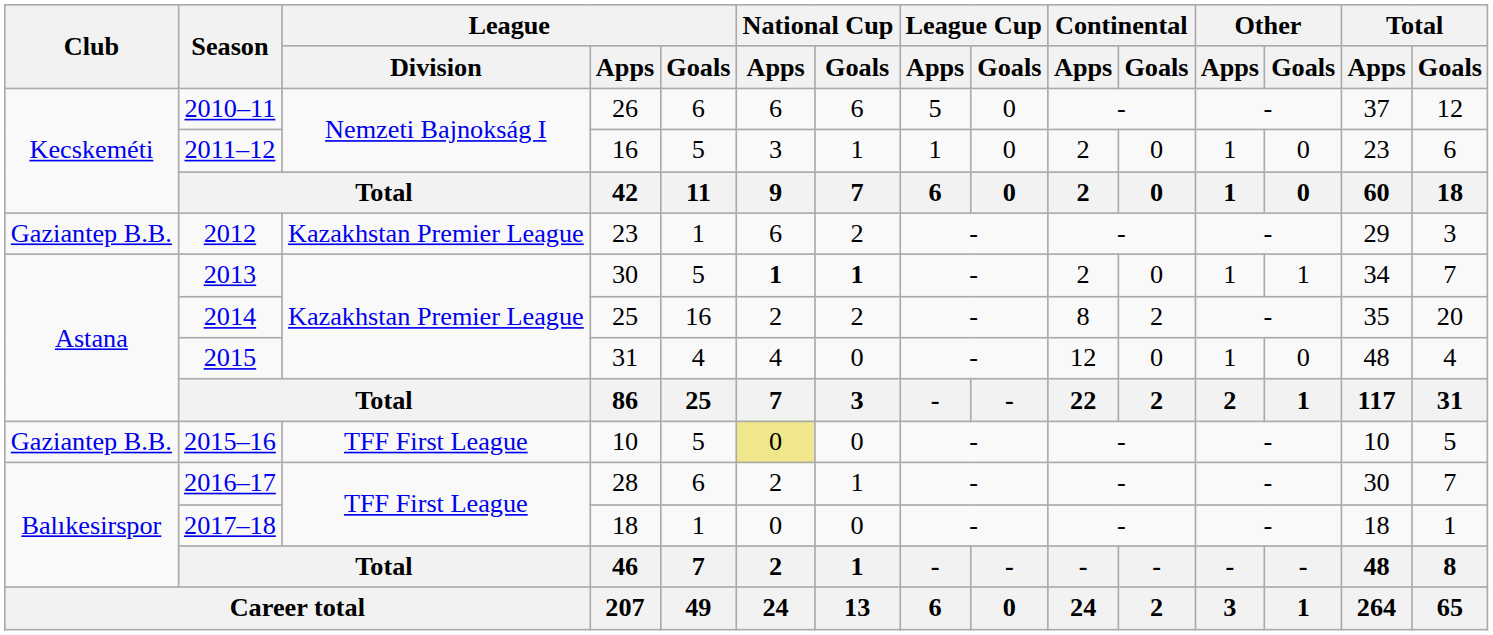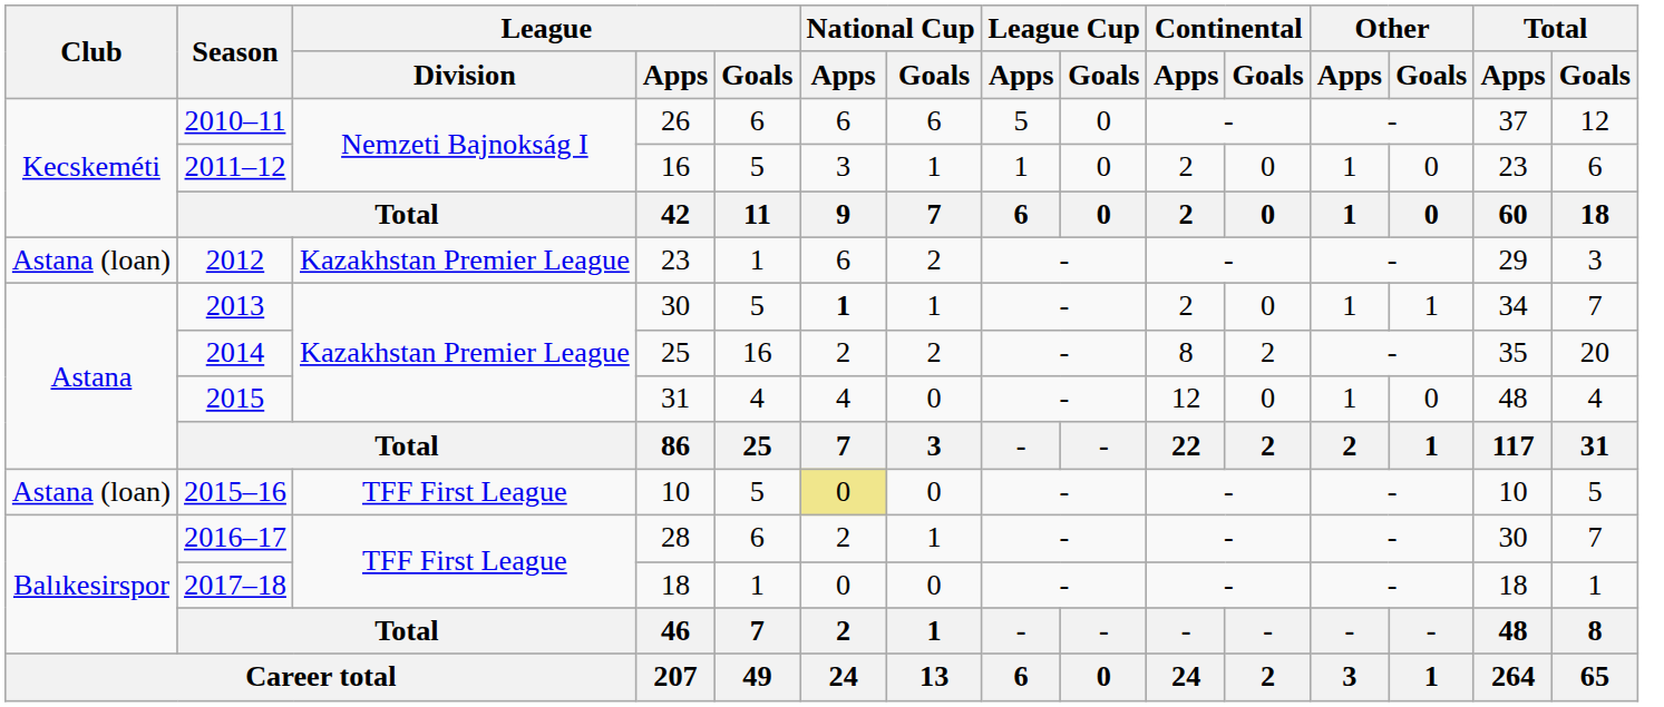 <table class="wikitable" style="text-align: center;">
 <tr>
 <th rowspan="2">Club</th>
 <th rowspan="2">Season</th>
 <th colspan="3">League</th>
 <th colspan="2">National Cup</th>
 <th colspan="2">League Cup</th>
 <th colspan="2">Continental</th>
 <th colspan="2">Other</th>
 <th colspan="2">Total</th>
 </tr>
 <tr>
 <th>Division</th>
 <th>Apps</th>
 <th>Goals</th>
 <th>Apps</th>
 <th>Goals</th>
 <th>Apps</th>
 <th>Goals</th>
 <th>Apps</th>
 <th>Goals</th>
 <th>Apps</th>
 <th>Goals</th>
 <th>Apps</th>
 <th>Goals</th>
 </tr>
 <tr>
 <td rowspan="3" valign="center"><a href='#'>Kecskeméti</a></td>
 <td><a href='#'>2010–11</a></td>
 <td rowspan="2" valign="center"><a href='#'>Nemzeti Bajnokság I</a></td>
 <td>26</td>
 <td>6</td>
 <td>6</td>
 <td>6</td>
 <td>5</td>
 <td>0</td>
 <td colspan="2">-</td>
 <td colspan="2">-</td>
 <td>37</td>
 <td>12</td>
 </tr>
 <tr>
 <td><a href='#'>2011–12</a></td>
 <td>16</td>
 <td>5</td>
 <td>3</td>
 <td>1</td>
 <td>1</td>
 <td>0</td>
 <td>2</td>
 <td>0</td>
 <td>1</td>
 <td>0</td>
 <td>23</td>
 <td>6</td>
 </tr>
 <tr>
 <th colspan="2">Total</th>
 <th>42</th>
 <th>11</th>
 <th>9</th>
 <th>7</th>
 <th>6</th>
 <th>0</th>
 <th>2</th>
 <th>0</th>
 <th>1</th>
 <th>0</th>
 <th>60</th>
 <th>18</th>
 </tr>
 <tr>
-<td valign="center"><a href='#'>Gaziantep B.B.</a></td>
+<td valign="center"><a href='#'>Astana</a> (loan)</td>
 <td><a href='#'>2012</a></td>
 <td><a href='#'>Kazakhstan Premier League</a></td>
 <td>23</td>
 <td>1</td>
 <td>6</td>
 <td>2</td>
 <td colspan="2">-</td>
 <td colspan="2">-</td>
 <td colspan="2">-</td>
 <td>29</td>
 <td>3</td>
 </tr>
 <tr>
 <td rowspan="4" valign="center"><a href='#'>Astana</a></td>
 <td><a href='#'>2013</a></td>
 <td rowspan="3" valign="center"><a href='#'>Kazakhstan Premier League</a></td>
 <td>30</td>
 <td>5</td>
 <td><strong>1</strong></td>
-<td><strong>1</strong></td>
+<td>1</td>
 <td colspan="2">-</td>
 <td>2</td>
 <td>0</td>
 <td>1</td>
 <td>1</td>
 <td>34</td>
 <td>7</td>
 </tr>
 <tr>
 <td><a href='#'>2014</a></td>
 <td>25</td>
 <td>16</td>
 <td>2</td>
 <td>2</td>
 <td colspan="2">-</td>
 <td>8</td>
 <td>2</td>
 <td colspan="2">-</td>
 <td>35</td>
 <td>20</td>
 </tr>
 <tr>
 <td><a href='#'>2015</a></td>
 <td>31</td>
 <td>4</td>
 <td>4</td>
 <td>0</td>
 <td colspan="2">-</td>
 <td>12</td>
 <td>0</td>
 <td>1</td>
 <td>0</td>
 <td>48</td>
 <td>4</td>
 </tr>
 <tr>
 <th colspan="2">Total</th>
 <th>86</th>
 <th>25</th>
 <th>7</th>
 <th>3</th>
 <th>-</th>
 <th>-</th>
 <th>22</th>
 <th>2</th>
 <th>2</th>
 <th>1</th>
 <th>117</th>
 <th>31</th>
 </tr>
 <tr>
-<td valign="center"><a href='#'>Gaziantep B.B.</a></td>
+<td valign="center"><a href='#'>Astana</a> (loan)</td>
 <td><a href='#'>2015–16</a></td>
 <td><a href='#'>TFF First League</a></td>
 <td>10</td>
 <td>5</td>
 <td style="background: khaki;">0</td>
 <td>0</td>
 <td colspan="2">-</td>
 <td colspan="2">-</td>
 <td colspan="2">-</td>
 <td>10</td>
 <td>5</td>
 </tr>
 <tr>
 <td rowspan="3" valign="center"><a href='#'>Balıkesirspor</a></td>
 <td><a href='#'>2016–17</a></td>
 <td rowspan="2" valign="center"><a href='#'>TFF First League</a></td>
 <td>28</td>
 <td>6</td>
 <td>2</td>
 <td>1</td>
 <td colspan="2">-</td>
 <td colspan="2">-</td>
 <td colspan="2">-</td>
 <td>30</td>
 <td>7</td>
 </tr>
 <tr>
 <td><a href='#'>2017–18</a></td>
 <td>18</td>
 <td>1</td>
 <td>0</td>
 <td>0</td>
 <td colspan="2">-</td>
 <td colspan="2">-</td>
 <td colspan="2">-</td>
 <td>18</td>
 <td>1</td>
 </tr>
 <tr>
 <th colspan="2">Total</th>
 <th>46</th>
 <th>7</th>
 <th>2</th>
 <th>1</th>
 <th>-</th>
 <th>-</th>
 <th>-</th>
 <th>-</th>
 <th>-</th>
 <th>-</th>
 <th>48</th>
 <th>8</th>
 </tr>
 <tr>
 <th colspan="3">Career total</th>
 <th>207</th>
 <th>49</th>
 <th>24</th>
 <th>13</th>
 <th>6</th>
 <th>0</th>
 <th>24</th>
 <th>2</th>
 <th>3</th>
 <th>1</th>
 <th>264</th>
 <th>65</th>
 </tr>
 </table>
